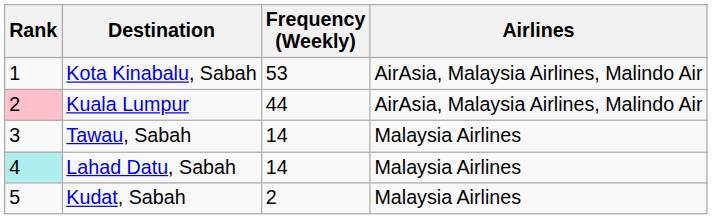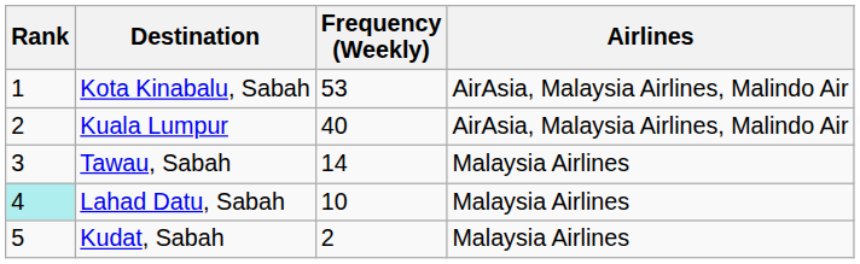 <table class="wikitable sortable" style="align=center;">
 <tr>
 <th>Rank</th>
 <th>Destination</th>
 <th>Frequency<br>(Weekly)</th>
 <th>Airlines</th>
 </tr>
 <tr>
 <td>1</td>
 <td><a href='#'>Kota Kinabalu</a>, Sabah</td>
 <td>53</td>
 <td>AirAsia, Malaysia Airlines, Malindo Air</td>
 </tr>
 <tr>
-<td style="background: pink;">2</td>
+<td>2</td>
 <td><a href='#'>Kuala Lumpur</a></td>
-<td>44</td>
+<td>40</td>
 <td>AirAsia, Malaysia Airlines, Malindo Air</td>
 </tr>
 <tr>
 <td>3</td>
 <td><a href='#'>Tawau</a>, Sabah</td>
 <td>14</td>
 <td>Malaysia Airlines</td>
 </tr>
 <tr>
 <td style="background: paleturquoise;">4</td>
 <td><a href='#'>Lahad Datu</a>, Sabah</td>
-<td>14</td>
+<td>10</td>
 <td>Malaysia Airlines</td>
 </tr>
 <tr>
 <td>5</td>
 <td><a href='#'>Kudat</a>, Sabah</td>
 <td>2</td>
 <td>Malaysia Airlines</td>
 </tr>
 </table>
